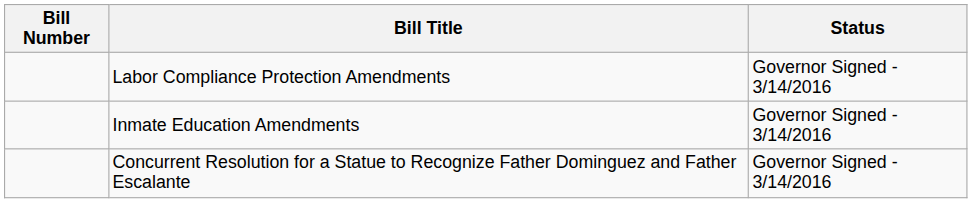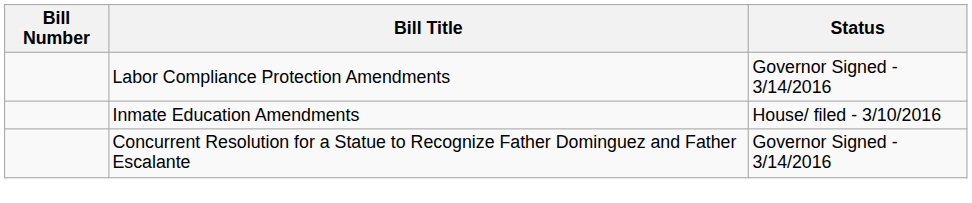 <table class="wikitable">
 <tr>
 <th>Bill Number</th>
 <th>Bill Title</th>
 <th>Status</th>
 </tr>
 <tr>
 <td></td>
 <td>Labor Compliance Protection Amendments</td>
 <td>Governor Signed - 3/14/2016</td>
 </tr>
 <tr>
 <td></td>
 <td>Inmate Education Amendments</td>
-<td>Governor Signed - 3/14/2016</td>
+<td>House/ filed - 3/10/2016</td>
 </tr>
 <tr>
 <td></td>
 <td>Concurrent Resolution for a Statue to Recognize Father Dominguez and Father Escalante</td>
 <td>Governor Signed - 3/14/2016</td>
 </tr>
 </table>
